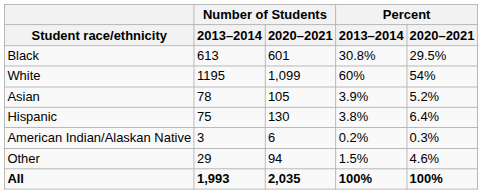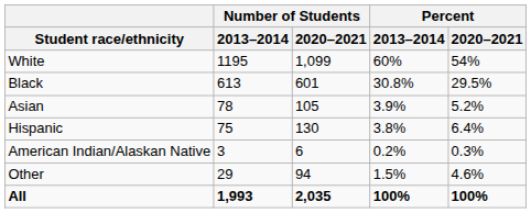 <table class="wikitable sortable">
 <tr>
 <th></th>
 <th colspan="2">Number of Students</th>
 <th colspan="2">Percent</th>
 </tr>
 <tr>
 <th>Student race/ethnicity</th>
 <th>2013–2014</th>
 <th>2020–2021</th>
 <th>2013–2014</th>
 <th>2020–2021</th>
 </tr>
 <tr>
+<td>White</td>
+<td>1195</td>
+<td>1,099</td>
+<td>60%</td>
+<td>54%</td>
+</tr>
+<tr>
 <td>Black</td>
 <td>613</td>
 <td>601</td>
 <td>30.8%</td>
 <td>29.5%</td>
-</tr>
-<tr>
-<td>White</td>
-<td>1195</td>
-<td>1,099</td>
-<td>60%</td>
-<td>54%</td>
 </tr>
 <tr>
 <td>Asian</td>
 <td>78</td>
 <td>105</td>
 <td>3.9%</td>
 <td>5.2%</td>
 </tr>
 <tr>
 <td>Hispanic</td>
 <td>75</td>
 <td>130</td>
 <td>3.8%</td>
 <td>6.4%</td>
 </tr>
 <tr>
 <td>American Indian/Alaskan Native</td>
 <td>3</td>
 <td>6</td>
 <td>0.2%</td>
 <td>0.3%</td>
 </tr>
 <tr>
 <td>Other</td>
 <td>29</td>
 <td>94</td>
 <td>1.5%</td>
 <td>4.6%</td>
 </tr>
 <tr>
 <td><strong>All</strong></td>
 <td><strong>1,993</strong></td>
 <td><strong>2,035</strong></td>
 <td><strong>100%</strong></td>
 <td><strong>100%</strong></td>
 </tr>
 </table>
